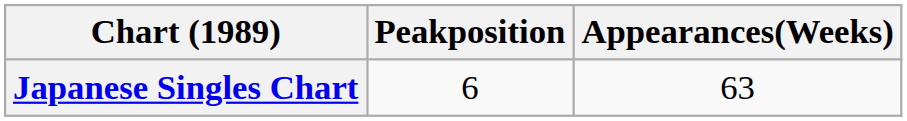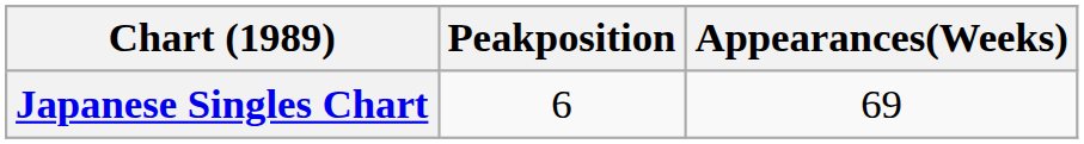 <table class="wikitable plainrowheaders">
 <tr>
 <th scope="col">Chart (1989)</th>
 <th scope="col">Peakposition</th>
 <th scope="col">Appearances(Weeks)</th>
 </tr>
 <tr>
 <th scope="row"><a href='#'>Japanese Singles Chart</a></th>
 <td style="text-align:center;">6</td>
-<td style="text-align:center;">63</td>
+<td style="text-align:center;">69</td>
 </tr>
 </table>
